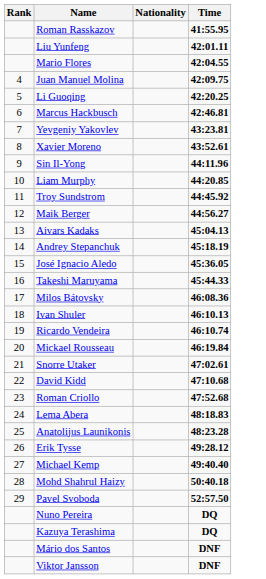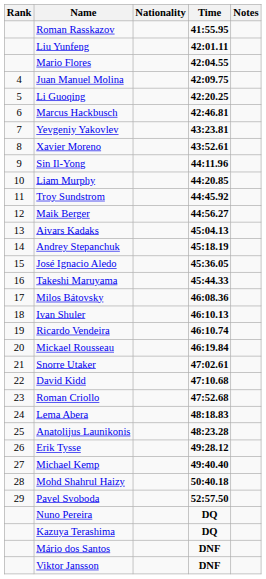 <table class="wikitable sortable" style="text-align:center">
 <tr>
 <th>Rank</th>
 <th>Name</th>
 <th>Nationality</th>
 <th>Time</th>
+<th>Notes</th>
 </tr>
 <tr>
 <td></td>
 <td align=left><a href='#'>Roman Rasskazov</a></td>
 <td align=left></td>
 <td><strong>41:55.95</strong></td>
+<td></td>
 </tr>
 <tr>
 <td></td>
 <td align=left><a href='#'>Liu Yunfeng</a></td>
 <td align=left></td>
 <td><strong>42:01.11</strong></td>
+<td></td>
 </tr>
 <tr>
 <td></td>
 <td align=left><a href='#'>Mario Flores</a></td>
 <td align=left></td>
 <td><strong>42:04.55</strong></td>
+<td></td>
 </tr>
 <tr>
 <td>4</td>
 <td align=left><a href='#'>Juan Manuel Molina</a></td>
 <td align=left></td>
 <td><strong>42:09.75</strong></td>
+<td></td>
 </tr>
 <tr>
 <td>5</td>
 <td align=left><a href='#'>Li Guoqing</a></td>
 <td align=left></td>
 <td><strong>42:20.25</strong></td>
+<td></td>
 </tr>
 <tr>
 <td>6</td>
 <td align=left><a href='#'>Marcus Hackbusch</a></td>
 <td align=left></td>
 <td><strong>42:46.81</strong></td>
+<td></td>
 </tr>
 <tr>
 <td>7</td>
 <td align=left><a href='#'>Yevgeniy Yakovlev</a></td>
 <td align=left></td>
 <td><strong>43:23.81</strong></td>
+<td></td>
 </tr>
 <tr>
 <td>8</td>
 <td align=left><a href='#'>Xavier Moreno</a></td>
 <td align=left></td>
 <td><strong>43:52.61</strong></td>
+<td></td>
 </tr>
 <tr>
 <td>9</td>
 <td align=left><a href='#'>Sin Il-Yong</a></td>
 <td align=left></td>
 <td><strong>44:11.96</strong></td>
+<td></td>
 </tr>
 <tr>
 <td>10</td>
 <td align=left><a href='#'>Liam Murphy</a></td>
 <td align=left></td>
 <td><strong>44:20.85</strong></td>
+<td></td>
 </tr>
 <tr>
 <td>11</td>
 <td align=left><a href='#'>Troy Sundstrom</a></td>
 <td align=left></td>
 <td><strong>44:45.92</strong></td>
+<td></td>
 </tr>
 <tr>
 <td>12</td>
 <td align=left><a href='#'>Maik Berger</a></td>
 <td align=left></td>
 <td><strong>44:56.27</strong></td>
+<td></td>
 </tr>
 <tr>
 <td>13</td>
 <td align=left><a href='#'>Aivars Kadaks</a></td>
 <td align=left></td>
 <td><strong>45:04.13</strong></td>
+<td></td>
 </tr>
 <tr>
 <td>14</td>
 <td align=left><a href='#'>Andrey Stepanchuk</a></td>
 <td align=left></td>
 <td><strong>45:18.19</strong></td>
+<td></td>
 </tr>
 <tr>
 <td>15</td>
 <td align=left><a href='#'>José Ignacio Aledo</a></td>
 <td align=left></td>
 <td><strong>45:36.05</strong></td>
+<td></td>
 </tr>
 <tr>
 <td>16</td>
 <td align=left><a href='#'>Takeshi Maruyama</a></td>
 <td align=left></td>
 <td><strong>45:44.33</strong></td>
+<td></td>
 </tr>
 <tr>
 <td>17</td>
 <td align=left><a href='#'>Milos Bátovsky</a></td>
 <td align=left></td>
 <td><strong>46:08.36</strong></td>
+<td></td>
 </tr>
 <tr>
 <td>18</td>
 <td align=left><a href='#'>Ivan Shuler</a></td>
 <td align=left></td>
 <td><strong>46:10.13</strong></td>
+<td></td>
 </tr>
 <tr>
 <td>19</td>
 <td align=left><a href='#'>Ricardo Vendeira</a></td>
 <td align=left></td>
 <td><strong>46:10.74</strong></td>
+<td></td>
 </tr>
 <tr>
 <td>20</td>
 <td align=left><a href='#'>Mickael Rousseau</a></td>
 <td align=left></td>
 <td><strong>46:19.84</strong></td>
+<td></td>
 </tr>
 <tr>
 <td>21</td>
 <td align=left><a href='#'>Snorre Utaker</a></td>
 <td align=left></td>
 <td><strong>47:02.61</strong></td>
+<td></td>
 </tr>
 <tr>
 <td>22</td>
 <td align=left><a href='#'>David Kidd</a></td>
 <td align=left></td>
 <td><strong>47:10.68</strong></td>
+<td></td>
 </tr>
 <tr>
 <td>23</td>
 <td align=left><a href='#'>Roman Criollo</a></td>
 <td align=left></td>
 <td><strong>47:52.68</strong></td>
+<td></td>
 </tr>
 <tr>
 <td>24</td>
 <td align=left><a href='#'>Lema Abera</a></td>
 <td align=left></td>
 <td><strong>48:18.83</strong></td>
+<td></td>
 </tr>
 <tr>
 <td>25</td>
 <td align=left><a href='#'>Anatolijus Launikonis</a></td>
 <td align=left></td>
 <td><strong>48:23.28</strong></td>
+<td></td>
 </tr>
 <tr>
 <td>26</td>
 <td align=left><a href='#'>Erik Tysse</a></td>
 <td align=left></td>
 <td><strong>49:28.12</strong></td>
+<td></td>
 </tr>
 <tr>
 <td>27</td>
 <td align=left><a href='#'>Michael Kemp</a></td>
 <td align=left></td>
 <td><strong>49:40.40</strong></td>
+<td></td>
 </tr>
 <tr>
 <td>28</td>
 <td align=left><a href='#'>Mohd Shahrul Haizy</a></td>
 <td align=left></td>
 <td><strong>50:40.18</strong></td>
+<td></td>
 </tr>
 <tr>
 <td>29</td>
 <td align=left><a href='#'>Pavel Svoboda</a></td>
 <td align=left></td>
 <td><strong>52:57.50</strong></td>
+<td></td>
 </tr>
 <tr>
 <td></td>
 <td align=left><a href='#'>Nuno Pereira</a></td>
 <td align=left></td>
 <td><strong>DQ</strong></td>
+<td></td>
 </tr>
 <tr>
 <td></td>
 <td align=left><a href='#'>Kazuya Terashima</a></td>
 <td align=left></td>
 <td><strong>DQ</strong></td>
+<td></td>
 </tr>
 <tr>
 <td></td>
 <td align=left><a href='#'>Mário dos Santos</a></td>
 <td align=left></td>
 <td><strong>DNF</strong></td>
+<td></td>
 </tr>
 <tr>
 <td></td>
 <td align=left><a href='#'>Viktor Jansson</a></td>
 <td align=left></td>
 <td><strong>DNF</strong></td>
+<td></td>
 </tr>
 </table>
